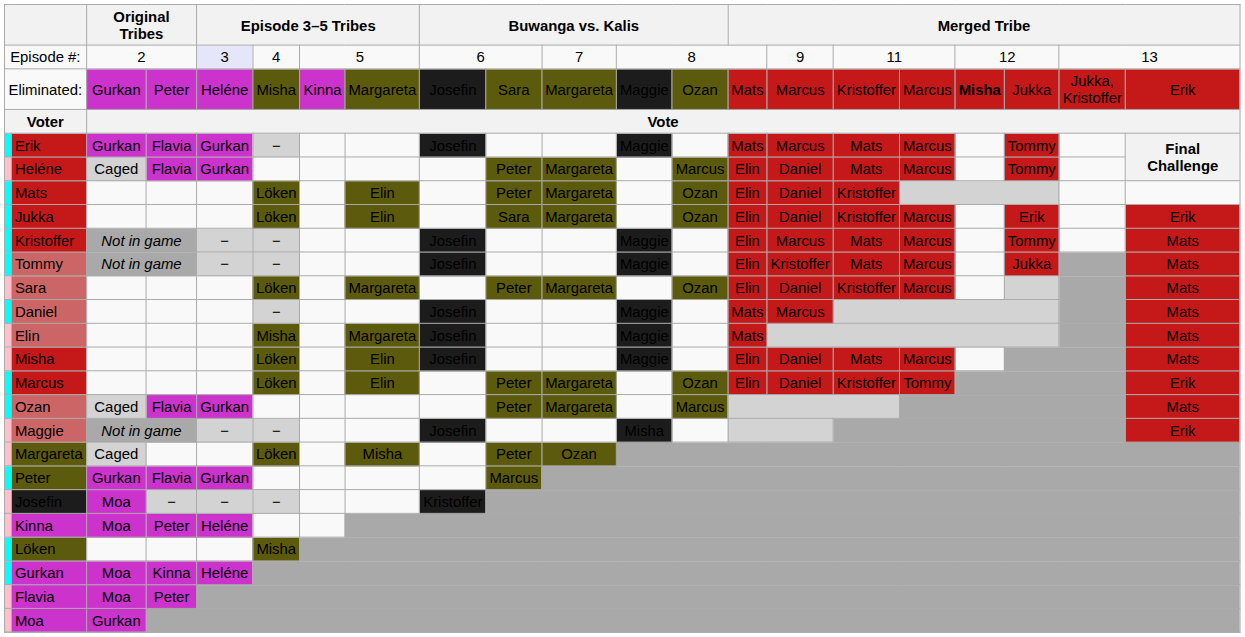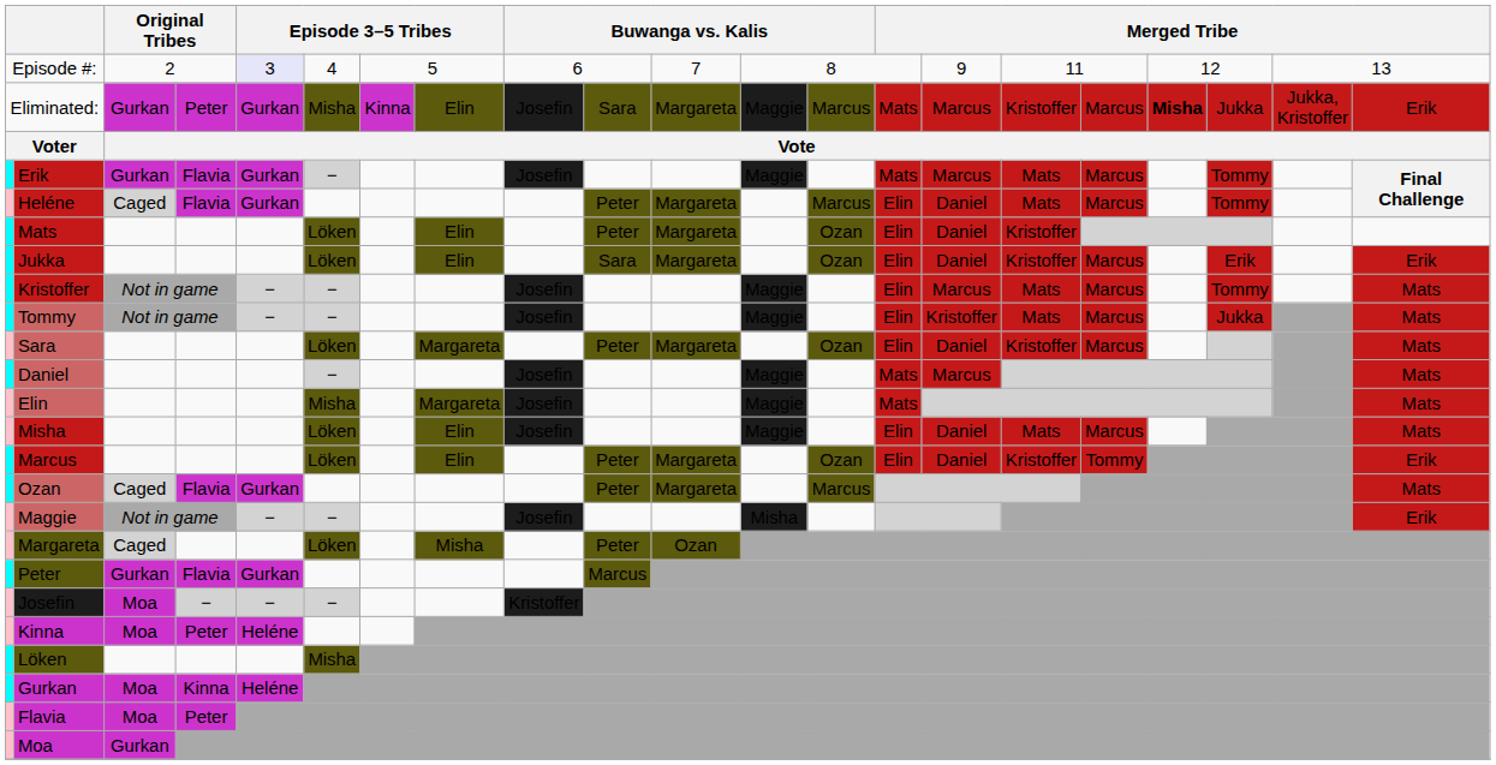 <table class="wikitable" style="text-align:center; font-size:94%">
 <tr>
 <th colspan=2></th>
 <th colspan=2>Original Tribes</th>
 <th colspan=4>Episode 3–5 Tribes</th>
 <th colspan=5>Buwanga vs. Kalis</th>
 <th colspan=9>Merged Tribe</th>
 </tr>
 <tr>
 <td colspan=2>Episode #:</td>
 <td colspan=2>2</td>
 <td style="background: lavender;">3</td>
 <td>4</td>
 <td colspan=2>5</td>
 <td colspan=2>6</td>
 <td>7</td>
 <td colspan=3>8</td>
 <td>9</td>
 <td colspan=2>11</td>
 <td colspan=2>12</td>
 <td colspan=2>13</td>
 </tr>
 <tr>
 <td colspan=2>Eliminated:</td>
 <td bgcolor=#CC33CC><span>Gurkan</span></td>
 <td bgcolor=#CC33CC><span>Peter</span></td>
-<td bgcolor=#CC33CC><span>Heléne</span></td>
+<td bgcolor=#CC33CC><span>Gurkan<br></span></td>
 <td bgcolor=#5C5A0C><span>Misha</span></td>
 <td bgcolor=#CC33CC><span>Kinna<br></span></td>
-<td bgcolor=#5C5A0C><span>Margareta</span></td>
+<td bgcolor=#5C5A0C><span>Elin<br></span></td>
 <td bgcolor=#1C1C1C><span>Josefin<br></span></td>
 <td bgcolor=#5C5A0C><span>Sara</span></td>
 <td bgcolor=#5C5A0C><span>Margareta<br></span></td>
 <td bgcolor=#1C1C1C><span>Maggie<br></span></td>
-<td bgcolor=#5C5A0C><span>Ozan<br></span></td>
+<td bgcolor=#5C5A0C><span>Marcus</span></td>
 <td bgcolor=#C51919><span>Mats</span></td>
 <td bgcolor=#C51919><span>Marcus</span></td>
 <td bgcolor=#C51919><span>Kristoffer</span></td>
 <td bgcolor=#C51919><span>Marcus<br></span></td>
 <td bgcolor=#C51919><strong><span>Misha<br></span></strong></td>
 <td bgcolor=#C51919><span>Jukka</span></td>
 <td bgcolor=#C51919><span>Jukka,<br>Kristoffer<br></span></td>
 <td bgcolor=#C51919><span>Erik</span></td>
 </tr>
 <tr>
 <th colspan=2>Voter</th>
 <th colspan=21>Vote</th>
 </tr>
 <tr>
 <td style="background:cyan"></td>
 <td align=left bgcolor=#C51919><span>Erik</span></td>
 <td bgcolor=#CC33CC><span>Gurkan</span></td>
 <td bgcolor=#CC33CC><span>Flavia</span></td>
 <td bgcolor=#CC33CC><span>Gurkan</span></td>
 <td bgcolor=lightgray>−</td>
 <td></td>
 <td></td>
 <td bgcolor=#1C1C1C><span>Josefin</span></td>
 <td></td>
 <td></td>
 <td bgcolor=#1C1C1C><span>Maggie</span></td>
 <td></td>
 <td bgcolor=#C51919><span>Mats</span></td>
 <td bgcolor=#C51919><span>Marcus</span></td>
 <td bgcolor=#C51919><span>Mats</span></td>
 <td bgcolor=#C51919><span>Marcus</span></td>
 <td></td>
 <td bgcolor=#C51919><span>Tommy</span></td>
 <td></td>
 <th rowspan=2>Final Challenge</th>
 </tr>
 <tr>
 <td style="background:pink"></td>
 <td align=left bgcolor=#C51919><span>Heléne</span></td>
 <td bgcolor=lightgray>Caged</td>
 <td bgcolor=#CC33CC><span>Flavia</span></td>
 <td bgcolor=#CC33CC><span>Gurkan</span></td>
 <td></td>
 <td></td>
 <td></td>
 <td></td>
 <td bgcolor=#5C5A0C><span>Peter</span></td>
 <td bgcolor=#5C5A0C><span>Margareta</span></td>
 <td></td>
 <td bgcolor=#5C5A0C><span>Marcus</span></td>
 <td bgcolor=#C51919><span>Elin</span></td>
 <td bgcolor=#C51919><span>Daniel</span></td>
 <td bgcolor=#C51919><span>Mats</span></td>
 <td bgcolor=#C51919><span>Marcus</span></td>
 <td></td>
 <td bgcolor=#C51919><span>Tommy</span></td>
 <td></td>
 </tr>
 <tr>
 <td style="background:cyan"></td>
 <td align=left bgcolor=#C51919><span>Mats</span></td>
 <td></td>
 <td></td>
 <td></td>
 <td bgcolor=#5C5A0C><span>Löken</span></td>
 <td></td>
 <td bgcolor=#5C5A0C><span>Elin</span></td>
 <td></td>
 <td bgcolor=#5C5A0C><span>Peter</span></td>
 <td bgcolor=#5C5A0C><span>Margareta</span></td>
 <td></td>
 <td bgcolor=#5C5A0C><span>Ozan</span></td>
 <td bgcolor=#C51919><span>Elin</span></td>
 <td bgcolor=#C51919><span>Daniel</span></td>
 <td bgcolor=#C51919><span>Kristoffer</span></td>
 <td colspan=3 bgcolor=lightgray></td>
 <td></td>
 <td></td>
 </tr>
 <tr>
 <td style="background:cyan"></td>
 <td align=left bgcolor=#C51919><span>Jukka</span></td>
 <td></td>
 <td></td>
 <td></td>
 <td bgcolor=#5C5A0C><span>Löken</span></td>
 <td></td>
 <td bgcolor=#5C5A0C><span>Elin</span></td>
 <td></td>
 <td bgcolor=#5C5A0C><span>Sara</span></td>
 <td bgcolor=#5C5A0C><span>Margareta</span></td>
 <td></td>
 <td bgcolor=#5C5A0C><span>Ozan</span></td>
 <td bgcolor=#C51919><span>Elin</span></td>
 <td bgcolor=#C51919><span>Daniel</span></td>
 <td bgcolor=#C51919><span>Kristoffer</span></td>
 <td bgcolor=#C51919><span>Marcus</span></td>
 <td></td>
 <td bgcolor=#C51919><span>Erik</span></td>
 <td></td>
 <td bgcolor=#C51919><span>Erik</span></td>
 </tr>
 <tr>
 <td style="background:cyan"></td>
 <td align=left bgcolor=#C51919><span>Kristoffer</span></td>
 <td colspan=2 bgcolor=darkgray><em>Not in game</em></td>
 <td bgcolor=lightgray>−</td>
 <td bgcolor=lightgray>−</td>
 <td></td>
 <td></td>
 <td bgcolor=#1C1C1C><span>Josefin</span></td>
 <td></td>
 <td></td>
 <td bgcolor=#1C1C1C><span>Maggie</span></td>
 <td></td>
 <td bgcolor=#C51919><span>Elin</span></td>
 <td bgcolor=#C51919><span>Marcus</span></td>
 <td bgcolor=#C51919><span>Mats</span></td>
 <td bgcolor=#C51919><span>Marcus</span></td>
 <td></td>
 <td bgcolor=#C51919><span>Tommy</span></td>
 <td></td>
 <td bgcolor=#C51919><span>Mats</span></td>
 </tr>
 <tr>
 <td style="background:cyan"></td>
 <td align=left bgcolor=#CC6666><span>Tommy</span></td>
 <td colspan=2 bgcolor=darkgray><em>Not in game</em></td>
 <td bgcolor=lightgray>−</td>
 <td bgcolor=lightgray>−</td>
 <td></td>
 <td></td>
 <td bgcolor=#1C1C1C><span>Josefin</span></td>
 <td></td>
 <td></td>
 <td bgcolor=#1C1C1C><span>Maggie</span></td>
 <td></td>
 <td bgcolor=#C51919><span>Elin</span></td>
 <td bgcolor=#C51919><span>Kristoffer</span></td>
 <td bgcolor=#C51919><span>Mats</span></td>
 <td bgcolor=#C51919><span>Marcus</span></td>
 <td></td>
 <td bgcolor=#C51919><span>Jukka</span></td>
 <td colspan=1 bgcolor=darkgray></td>
 <td bgcolor=#C51919><span>Mats</span></td>
 </tr>
 <tr>
 <td style="background:pink"></td>
 <td align=left bgcolor=#CC6666><span>Sara</span></td>
 <td></td>
 <td></td>
 <td></td>
 <td bgcolor=#5C5A0C><span>Löken</span></td>
 <td></td>
 <td bgcolor=#5C5A0C><span>Margareta</span></td>
 <td></td>
 <td bgcolor=#5C5A0C><span>Peter</span></td>
 <td bgcolor=#5C5A0C><span>Margareta</span></td>
 <td></td>
 <td bgcolor=#5C5A0C><span>Ozan</span></td>
 <td bgcolor=#C51919><span>Elin</span></td>
 <td bgcolor=#C51919><span>Daniel</span></td>
 <td bgcolor=#C51919><span>Kristoffer</span></td>
 <td bgcolor=#C51919><span>Marcus</span></td>
 <td></td>
 <td colspan=1 bgcolor=lightgray></td>
 <td colspan=1 bgcolor=darkgray></td>
 <td bgcolor=#C51919><span>Mats</span></td>
 </tr>
 <tr>
 <td style="background:cyan"></td>
 <td align=left bgcolor=#CC6666><span>Daniel</span></td>
 <td></td>
 <td></td>
 <td></td>
 <td bgcolor=lightgray>−</td>
 <td></td>
 <td></td>
 <td bgcolor=#1C1C1C><span>Josefin</span></td>
 <td></td>
 <td></td>
 <td bgcolor=#1C1C1C><span>Maggie</span></td>
 <td></td>
 <td bgcolor=#C51919><span>Mats</span></td>
 <td bgcolor=#C51919><span>Marcus</span></td>
 <td colspan=4 bgcolor=lightgray></td>
 <td colspan=1 bgcolor=darkgray></td>
 <td bgcolor=#C51919><span>Mats</span></td>
 </tr>
 <tr>
 <td style="background:pink"></td>
 <td align=left bgcolor=#CC6666><span>Elin</span></td>
 <td></td>
 <td></td>
 <td></td>
 <td bgcolor=#5C5A0C><span>Misha</span></td>
 <td></td>
 <td bgcolor=#5C5A0C><span>Margareta</span></td>
 <td bgcolor=#1C1C1C><span>Josefin</span></td>
 <td></td>
 <td></td>
 <td bgcolor=#1C1C1C><span>Maggie</span></td>
 <td></td>
 <td bgcolor=#C51919><span>Mats</span></td>
 <td colspan=5 bgcolor=lightgray></td>
 <td colspan=1 bgcolor=darkgray></td>
 <td bgcolor=#C51919><span>Mats</span></td>
 </tr>
 <tr>
 <td style="background:pink"></td>
 <td align=left bgcolor=#C51919><span>Misha</span></td>
 <td></td>
 <td></td>
 <td></td>
 <td bgcolor=#5C5A0C><span>Löken</span></td>
 <td></td>
 <td bgcolor=#5C5A0C><span>Elin</span></td>
 <td bgcolor=#1C1C1C><span>Josefin</span></td>
 <td></td>
 <td></td>
 <td bgcolor=#1C1C1C><span>Maggie</span></td>
 <td></td>
 <td bgcolor=#C51919><span>Elin</span></td>
 <td bgcolor=#C51919><span>Daniel</span></td>
 <td bgcolor=#C51919><span>Mats</span></td>
 <td bgcolor=#C51919><span>Marcus</span></td>
 <td></td>
 <td colspan=2 bgcolor=darkgray></td>
 <td bgcolor=#C51919><span>Mats</span></td>
 </tr>
 <tr>
 <td style="background:cyan"></td>
 <td align=left bgcolor=#C51919><span>Marcus</span></td>
 <td></td>
 <td></td>
 <td></td>
 <td bgcolor=#5C5A0C><span>Löken</span></td>
 <td></td>
 <td bgcolor=#5C5A0C><span>Elin</span></td>
 <td></td>
 <td bgcolor=#5C5A0C><span>Peter</span></td>
 <td bgcolor=#5C5A0C><span>Margareta</span></td>
 <td></td>
 <td bgcolor=#5C5A0C><span>Ozan</span></td>
 <td bgcolor=#C51919><span>Elin</span></td>
 <td bgcolor=#C51919><span>Daniel</span></td>
 <td bgcolor=#C51919><span>Kristoffer</span></td>
 <td bgcolor=#C51919><span>Tommy</span></td>
 <td colspan=3 bgcolor=darkgray></td>
 <td bgcolor=#C51919><span>Erik</span></td>
 </tr>
 <tr>
 <td style="background:cyan"></td>
 <td align=left bgcolor=#CC6666><span>Ozan</span></td>
 <td bgcolor=lightgray>Caged</td>
 <td bgcolor=#CC33CC><span>Flavia</span></td>
 <td bgcolor=#CC33CC><span>Gurkan</span></td>
 <td></td>
 <td></td>
 <td></td>
 <td></td>
 <td bgcolor=#5C5A0C><span>Peter</span></td>
 <td bgcolor=#5C5A0C><span>Margareta</span></td>
 <td></td>
 <td bgcolor=#5C5A0C><span>Marcus</span></td>
 <td colspan=3 bgcolor=lightgray></td>
 <td colspan=4 bgcolor=darkgray></td>
 <td bgcolor=#C51919><span>Mats</span></td>
 </tr>
 <tr>
 <td style="background:pink"></td>
 <td align=left bgcolor=#CC6666><span>Maggie</span></td>
 <td colspan=2 bgcolor=darkgray><em>Not in game</em></td>
 <td bgcolor=lightgray>−</td>
 <td bgcolor=lightgray>−</td>
 <td></td>
 <td></td>
 <td bgcolor=#1C1C1C><span>Josefin</span></td>
 <td></td>
 <td></td>
 <td bgcolor=#1C1C1C><span>Misha</span></td>
 <td></td>
 <td colspan=2 bgcolor=lightgray></td>
 <td colspan=5 bgcolor=darkgray></td>
 <td bgcolor=#C51919><span>Erik</span></td>
 </tr>
 <tr>
 <td style="background:pink"></td>
 <td align=left bgcolor=#5C5A0C><span>Margareta</span></td>
 <td bgcolor=lightgray>Caged</td>
 <td></td>
 <td></td>
 <td bgcolor=#5C5A0C><span>Löken</span></td>
 <td></td>
 <td bgcolor=#5C5A0C><span>Misha</span></td>
 <td></td>
 <td bgcolor=#5C5A0C><span>Peter</span></td>
 <td bgcolor=#5C5A0C><span>Ozan</span></td>
 <td colspan=10 bgcolor=darkgray></td>
 </tr>
 <tr>
 <td style="background:cyan"></td>
 <td align=left bgcolor=#5C5A0C><span>Peter</span></td>
 <td bgcolor=#CC33CC><span>Gurkan</span></td>
 <td bgcolor=#CC33CC><span>Flavia</span></td>
 <td bgcolor=#CC33CC><span>Gurkan</span></td>
 <td></td>
 <td></td>
 <td></td>
 <td></td>
 <td bgcolor=#5C5A0C><span>Marcus</span></td>
 <td colspan=11 bgcolor=darkgray></td>
 </tr>
 <tr>
 <td style="background:pink"></td>
 <td align=left bgcolor=#1C1C1C><span>Josefin</span></td>
 <td bgcolor=#CC33CC><span>Moa</span></td>
 <td bgcolor=lightgray>−</td>
 <td bgcolor=lightgray>−</td>
 <td bgcolor=lightgray>−</td>
 <td></td>
 <td></td>
 <td bgcolor=#1C1C1C><span>Kristoffer</span></td>
 <td colspan=12 bgcolor=darkgray></td>
 </tr>
 <tr>
 <td style="background:pink"></td>
 <td align=left bgcolor=#CC33CC><span>Kinna</span></td>
 <td bgcolor=#CC33CC><span>Moa</span></td>
 <td bgcolor=#CC33CC><span>Peter</span></td>
 <td bgcolor=#CC33CC><span>Heléne</span></td>
 <td></td>
 <td></td>
 <td colspan=14 bgcolor=darkgray></td>
 </tr>
 <tr>
 <td style="background:cyan"></td>
 <td align=left bgcolor=#5C5A0C><span>Löken</span></td>
 <td></td>
 <td></td>
 <td></td>
 <td bgcolor=#5C5A0C><span>Misha</span></td>
 <td colspan=15 bgcolor=darkgray></td>
 </tr>
 <tr>
 <td style="background:cyan"></td>
 <td align=left bgcolor=#CC33CC><span>Gurkan</span></td>
 <td bgcolor=#CC33CC><span>Moa</span></td>
 <td bgcolor=#CC33CC><span>Kinna</span></td>
 <td bgcolor=#CC33CC><span>Heléne</span></td>
 <td colspan=16 bgcolor=darkgray></td>
 </tr>
 <tr>
 <td style="background:pink"></td>
 <td align=left bgcolor=#CC33CC><span>Flavia</span></td>
 <td bgcolor=#CC33CC><span>Moa</span></td>
 <td bgcolor=#CC33CC><span>Peter</span></td>
 <td colspan=17 bgcolor=darkgray></td>
 </tr>
 <tr>
 <td style="background:pink"></td>
 <td align=left bgcolor=#CC33CC><span>Moa</span></td>
 <td bgcolor=#CC33CC><span>Gurkan</span></td>
 <td colspan=18 bgcolor=darkgray></td>
 </tr>
 <tr>
 </tr>
 </table>
